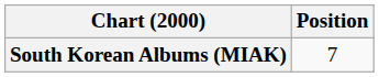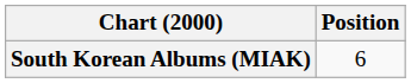 <table class="wikitable plainrowheaders">
 <tr>
 <th scope="col">Chart (2000)</th>
 <th scope="col">Position</th>
 </tr>
 <tr>
 <th scope="row">South Korean Albums (MIAK)</th>
-<td align="center">7</td>
+<td align="center">6</td>
 </tr>
 </table>
